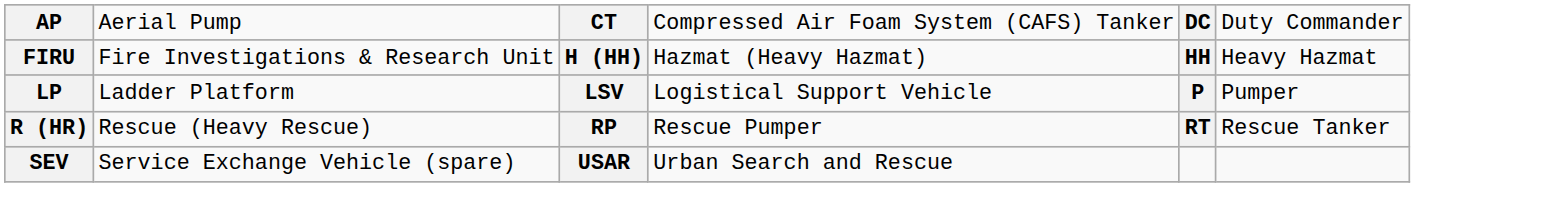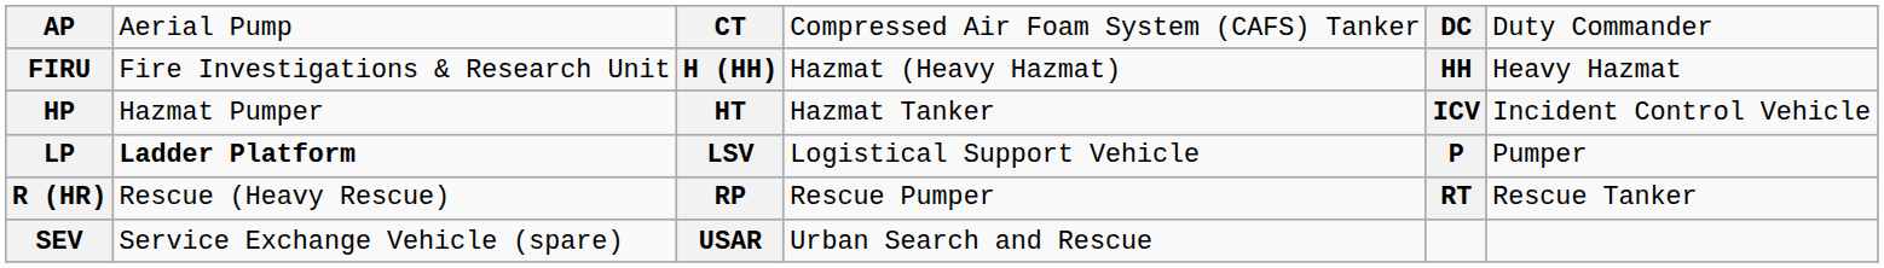 <table class="wikitable" style="text-align:left">
 <tr>
 <th>AP</th>
 <td>Aerial Pump</td>
 <th>CT</th>
 <td>Compressed Air Foam System (CAFS) Tanker</td>
 <th>DC</th>
 <td>Duty Commander</td>
 </tr>
 <tr>
 <th>FIRU</th>
 <td>Fire Investigations & Research Unit</td>
 <th>H (HH)</th>
 <td>Hazmat (Heavy Hazmat)</td>
 <th>HH</th>
 <td>Heavy Hazmat</td>
 </tr>
 <tr>
+<th>HP</th>
+<td>Hazmat Pumper</td>
+<th>HT</th>
+<td>Hazmat Tanker</td>
+<th>ICV</th>
+<td>Incident Control Vehicle</td>
+</tr>
+<tr>
 <th>LP</th>
-<td>Ladder Platform</td>
+<td><strong>Ladder Platform</strong></td>
 <th>LSV</th>
 <td>Logistical Support Vehicle</td>
 <th>P</th>
 <td>Pumper</td>
 </tr>
 <tr>
 <th>R (HR)</th>
 <td>Rescue (Heavy Rescue)</td>
 <th>RP</th>
 <td>Rescue Pumper</td>
 <th>RT</th>
 <td>Rescue Tanker</td>
 </tr>
 <tr>
 <th>SEV</th>
 <td>Service Exchange Vehicle (spare)</td>
 <th>USAR</th>
 <td>Urban Search and Rescue</td>
 <td></td>
 <td></td>
 </tr>
 </table>
